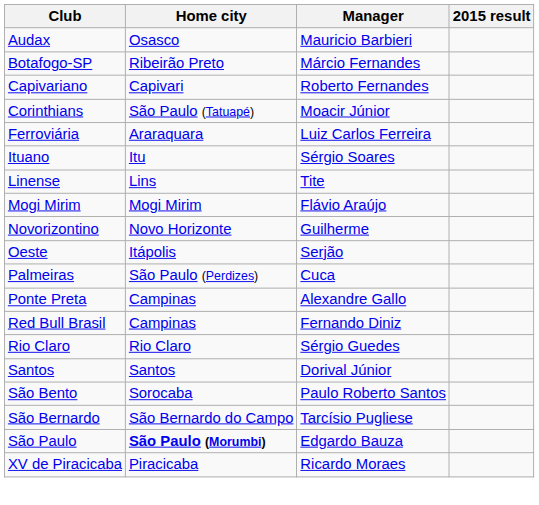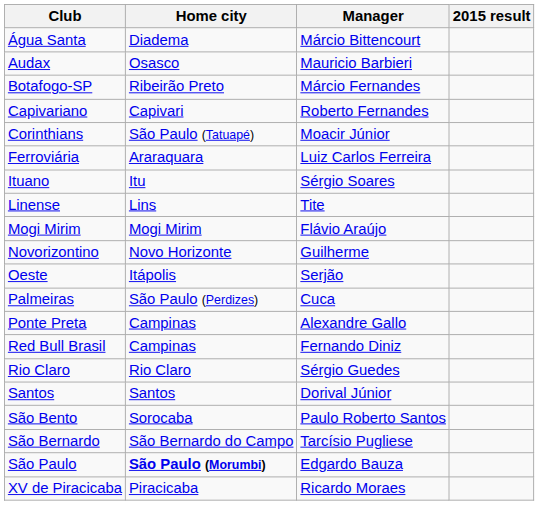 <table class="wikitable sortable">
 <tr>
 <th>Club</th>
 <th>Home city</th>
 <th>Manager</th>
 <th>2015 result</th>
+</tr>
+<tr>
+<td><a href='#'>Água Santa</a></td>
+<td><a href='#'>Diadema</a></td>
+<td><a href='#'>Márcio Bittencourt</a></td>
+<td></td>
 </tr>
 <tr>
 <td><a href='#'>Audax</a></td>
 <td><a href='#'>Osasco</a></td>
 <td><a href='#'>Mauricio Barbieri</a></td>
 <td></td>
 </tr>
 <tr>
 <td><a href='#'>Botafogo-SP</a></td>
 <td><a href='#'>Ribeirão Preto</a></td>
 <td><a href='#'>Márcio Fernandes</a></td>
 <td></td>
 </tr>
 <tr>
 <td><a href='#'>Capivariano</a></td>
 <td><a href='#'>Capivari</a></td>
 <td><a href='#'>Roberto Fernandes</a></td>
 <td></td>
 </tr>
 <tr>
 <td><a href='#'>Corinthians</a></td>
 <td><a href='#'>São Paulo</a> <small>(<a href='#'>Tatuapé</a>)</small></td>
 <td><a href='#'>Moacir Júnior</a></td>
 <td></td>
 </tr>
 <tr>
 <td><a href='#'>Ferroviária</a></td>
 <td><a href='#'>Araraquara</a></td>
 <td><a href='#'>Luiz Carlos Ferreira</a></td>
 <td></td>
 </tr>
 <tr>
 <td><a href='#'>Ituano</a></td>
 <td><a href='#'>Itu</a></td>
 <td><a href='#'>Sérgio Soares</a></td>
 <td></td>
 </tr>
 <tr>
 <td><a href='#'>Linense</a></td>
 <td><a href='#'>Lins</a></td>
 <td><a href='#'>Tite</a></td>
 <td></td>
 </tr>
 <tr>
 <td><a href='#'>Mogi Mirim</a></td>
 <td><a href='#'>Mogi Mirim</a></td>
 <td><a href='#'>Flávio Araújo</a></td>
 <td></td>
 </tr>
 <tr>
 <td><a href='#'>Novorizontino</a></td>
 <td><a href='#'>Novo Horizonte</a></td>
 <td><a href='#'>Guilherme</a></td>
 <td></td>
 </tr>
 <tr>
 <td><a href='#'>Oeste</a></td>
 <td><a href='#'>Itápolis</a></td>
 <td><a href='#'>Serjão</a></td>
 <td></td>
 </tr>
 <tr>
 <td><a href='#'>Palmeiras</a></td>
 <td><a href='#'>São Paulo</a> <small>(<a href='#'>Perdizes</a>)</small></td>
 <td><a href='#'>Cuca</a></td>
 <td></td>
 </tr>
 <tr>
 <td><a href='#'>Ponte Preta</a></td>
 <td><a href='#'>Campinas</a></td>
 <td><a href='#'>Alexandre Gallo</a></td>
 <td></td>
 </tr>
 <tr>
 <td><a href='#'>Red Bull Brasil</a></td>
 <td><a href='#'>Campinas</a></td>
 <td><a href='#'>Fernando Diniz</a></td>
 <td></td>
 </tr>
 <tr>
 <td><a href='#'>Rio Claro</a></td>
 <td><a href='#'>Rio Claro</a></td>
 <td><a href='#'>Sérgio Guedes</a></td>
 <td></td>
 </tr>
 <tr>
 <td><a href='#'>Santos</a></td>
 <td><a href='#'>Santos</a></td>
 <td><a href='#'>Dorival Júnior</a></td>
 <td></td>
 </tr>
 <tr>
 <td><a href='#'>São Bento</a></td>
 <td><a href='#'>Sorocaba</a></td>
 <td><a href='#'>Paulo Roberto Santos</a></td>
 <td></td>
 </tr>
 <tr>
 <td><a href='#'>São Bernardo</a></td>
 <td><a href='#'>São Bernardo do Campo</a></td>
 <td><a href='#'>Tarcísio Pugliese</a></td>
 <td></td>
 </tr>
 <tr>
 <td><a href='#'>São Paulo</a></td>
 <td><strong><a href='#'>São Paulo</a> <small>(<a href='#'>Morumbi</a>)</small></strong></td>
 <td><a href='#'>Edgardo Bauza</a></td>
 <td></td>
 </tr>
 <tr>
 <td><a href='#'>XV de Piracicaba</a></td>
 <td><a href='#'>Piracicaba</a></td>
 <td><a href='#'>Ricardo Moraes</a></td>
 <td></td>
 </tr>
 </table>
